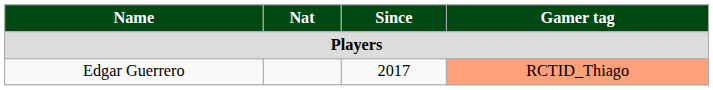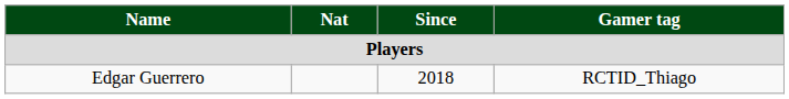 <table class="wikitable" style="text-align:center; font-size:90%; width:100%;">
 <tr>
 <th style="background:#004812; color:white; text-align:center;">Name</th>
 <th style="background:#004812; color:white; text-align:center;">Nat</th>
 <th style="background:#004812; color:white; text-align:center;">Since</th>
 <th style="background:#004812; color:white; text-align:center;">Gamer tag</th>
 </tr>
 <tr>
 <th colspan="9" style="background:#dcdcdc; text-align:center;">Players</th>
 </tr>
 <tr>
 <td>Edgar Guerrero</td>
 <td></td>
-<td>2017</td>
-<td style="background: lightsalmon; text-align:center;">RCTID_Thiago</td>
+<td>2018</td>
+<td style="text-align:center;">RCTID_Thiago</td>
 </tr>
 </table>
